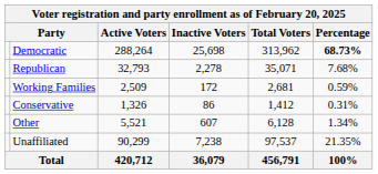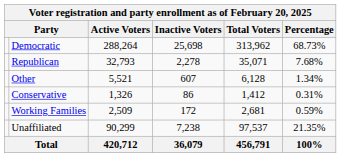 <table class=wikitable>
 <tr>
 <th colspan = 6>Voter registration and party enrollment as of February 20, 2025</th>
 </tr>
 <tr>
 <th colspan = 2>Party</th>
 <th>Active Voters</th>
 <th>Inactive Voters</th>
 <th>Total Voters</th>
 <th>Percentage</th>
 </tr>
 <tr>
 <td></td>
 <td><a href='#'>Democratic</a></td>
 <td align = center>288,264</td>
 <td align = center>25,698</td>
 <td align = center>313,962</td>
-<td align = center><strong>68.73%</strong></td>
+<td align = center>68.73%</td>
 </tr>
 <tr>
 <td></td>
 <td><a href='#'>Republican</a></td>
 <td align = center>32,793</td>
 <td align = center>2,278</td>
 <td align = center>35,071</td>
 <td align = center>7.68%</td>
 </tr>
 <tr>
 <td></td>
-<td><a href='#'>Working Families</a></td>
-<td align = center>2,509</td>
-<td align = center>172</td>
-<td align = center>2,681</td>
-<td align = center>0.59%</td>
+<td><a href='#'>Other</a></td>
+<td align = center>5,521</td>
+<td align = center>607</td>
+<td align = center>6,128</td>
+<td align = center>1.34%</td>
 </tr>
 <tr>
 <td></td>
 <td><a href='#'>Conservative</a></td>
 <td align = center>1,326</td>
 <td align = center>86</td>
 <td align = center>1,412</td>
 <td align = center>0.31%</td>
 </tr>
 <tr>
 <td></td>
-<td><a href='#'>Other</a></td>
-<td align = center>5,521</td>
-<td align = center>607</td>
-<td align = center>6,128</td>
-<td align = center>1.34%</td>
+<td><a href='#'>Working Families</a></td>
+<td align = center>2,509</td>
+<td align = center>172</td>
+<td align = center>2,681</td>
+<td align = center>0.59%</td>
 </tr>
 <tr>
 <td></td>
 <td>Unaffiliated</td>
 <td align = center>90,299</td>
 <td align = center>7,238</td>
 <td align = center>97,537</td>
 <td align = center>21.35%</td>
 </tr>
 <tr>
 <th colspan = 2>Total</th>
 <th align = center>420,712</th>
 <th align = center>36,079</th>
 <th align = center>456,791</th>
 <th align = center>100%</th>
 </tr>
 </table>
